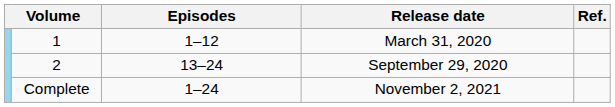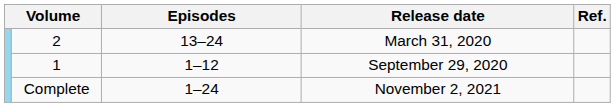 <table class="wikitable" style="text-align: center; width: 50%;">
 <tr>
 <th colspan="2">Volume</th>
 <th style="width:33%;">Episodes</th>
 <th style="width:45%;">Release date</th>
 <th style="width:5%;">Ref.</th>
 </tr>
 <tr>
 <td rowspan="7" style="width:1%; background:#94D7F1"></td>
-<td>1</td>
-<td>1–12</td>
+<td>2</td>
+<td>13–24</td>
 <td>March 31, 2020</td>
 <td></td>
 </tr>
 <tr>
-<td>2</td>
-<td>13–24</td>
+<td>1</td>
+<td>1–12</td>
 <td>September 29, 2020</td>
 <td></td>
 </tr>
 <tr>
 <td>Complete</td>
 <td>1–24</td>
 <td>November 2, 2021</td>
 <td></td>
 </tr>
 </table>
